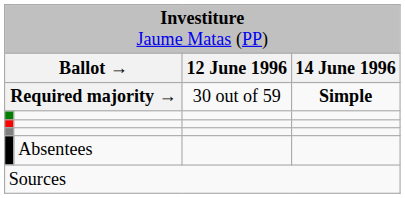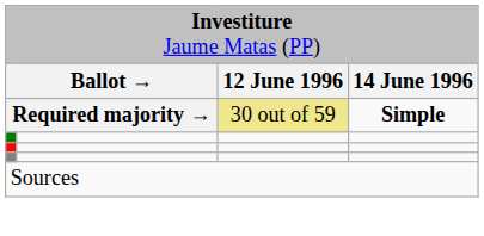 <table class="wikitable" style="text-align:center;">
 <tr>
 <td colspan="4" align="center" bgcolor="#C0C0C0"><strong>Investiture</strong><br><a href='#'>Jaume Matas</a> (<a href='#'>PP</a>)</td>
 </tr>
 <tr>
 <th colspan="2" width="150px">Ballot →</th>
 <th>12 June 1996</th>
 <th>14 June 1996</th>
 </tr>
 <tr>
 <th colspan="2">Required majority →</th>
-<td>30 out of 59 </td>
+<td style="background: khaki;">30 out of 59 </td>
 <td><strong>Simple </strong></td>
 </tr>
 <tr>
 <th width="1px" style="background:green;"></th>
 <td align="left"></td>
 <td></td>
 <td></td>
 </tr>
 <tr>
 <th style="color:inherit;background:red;"></th>
 <td align="left"></td>
 <td></td>
 <td></td>
 </tr>
 <tr>
 <th style="color:inherit;background:gray;"></th>
 <td align="left"></td>
 <td></td>
 <td></td>
 </tr>
 <tr>
-<th style="color:inherit;background:black;"></th>
-<td align="left"><span>Absentees</span></td>
-<td></td>
-<td></td>
-</tr>
-<tr>
 <td align="left" colspan="4">Sources</td>
 </tr>
 </table>
